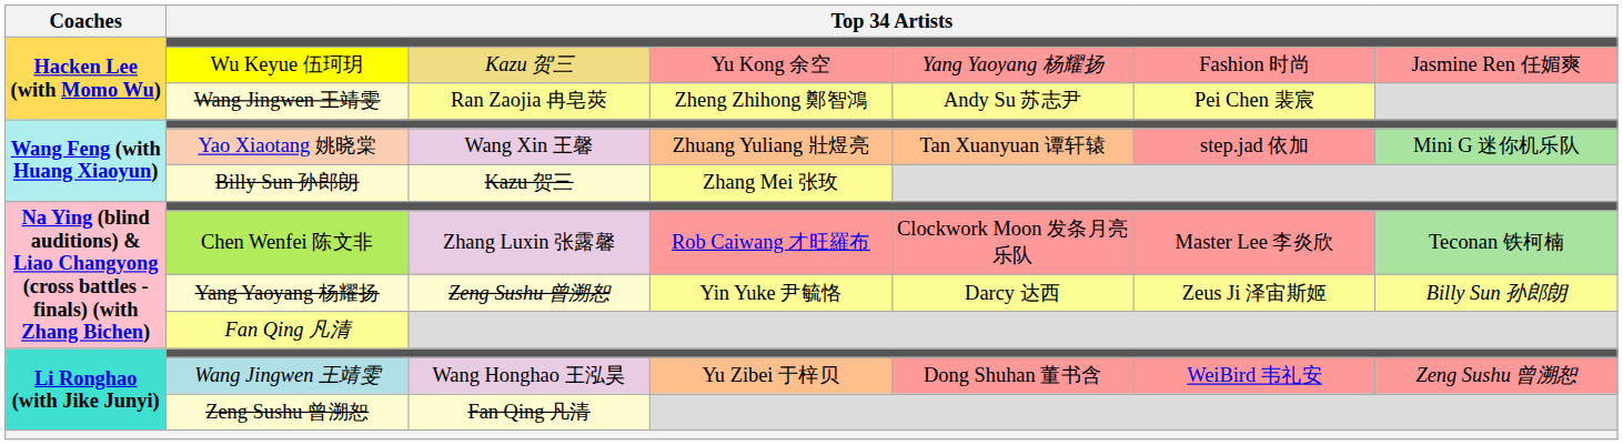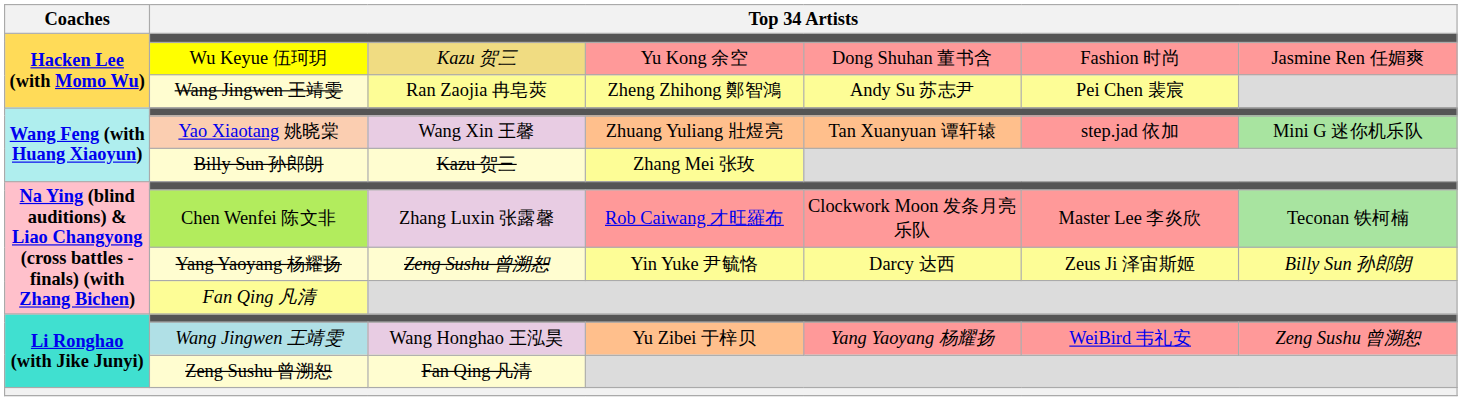 <table class="wikitable" style="text-align:center; width:100%">
 <tr>
 <th scope="col" style="width:10%">Coaches</th>
 <th colspan="6" style="width:90%">Top 34 Artists</th>
 </tr>
 <tr>
 <th rowspan="3" style="background:#ffdb58"><a href='#'>Hacken Lee</a> (with <a href='#'>Momo Wu</a>)</th>
 <td colspan="6" style="background:#555"></td>
 </tr>
 <tr>
 <td width="15%" style="background:yellow">Wu Keyue 伍珂玥</td>
 <td width="15%" style="background:#F0DC82"><em>Kazu 贺三</em></td>
 <td width="15%" style="background:#FF9999">Yu Kong 余空</td>
-<td width="15%" style="background:#FF9999"><em>Yang Yaoyang 杨耀扬</em></td>
+<td style="background:#FF9999">Dong Shuhan 董书含</td>
 <td width="15%" style="background:#FF9999">Fashion 时尚</td>
 <td style="background:#FF9999">Jasmine Ren 任媚爽</td>
 </tr>
 <tr>
 <td style="background:#FFFDD0;"><s>Wang Jingwen 王靖雯</s></td>
 <td style="background:#FDFD96;">Ran Zaojia 冉皂莢</td>
 <td style="background:#FDFD96;">Zheng Zhihong 鄭智鴻</td>
 <td style="background:#FDFD96;">Andy Su 苏志尹</td>
 <td style="background:#FDFD96;">Pei Chen 裴宸</td>
 <td colspan="1" width="70%" style="background:#DCDCDC"></td>
 </tr>
 <tr>
 <th rowspan="3" style="background:#afeeee"><a href='#'>Wang Feng</a> (with <a href='#'>Huang Xiaoyun</a>)</th>
 <td colspan="6" style="background:#555"></td>
 </tr>
 <tr>
 <td style="background:#FBCEB1;"><a href='#'>Yao Xiaotang</a> 姚晓棠</td>
 <td style="background:#E8CCE3;">Wang Xin 王馨</td>
 <td style="background:#ffbf8c;">Zhuang Yuliang 壯煜亮</td>
 <td style="background:#ffbf8c;">Tan Xuanyuan 谭轩辕</td>
 <td style="background:#FF9999">step.jad 依加</td>
 <td style="background:#A8E4A0;">Mini G 迷你机乐队</td>
 </tr>
 <tr>
 <td style="background:#FFFDD0;"><s>Billy Sun 孙郎朗</s></td>
 <td style="background:#FFFDD0;"><s>Kazu 贺三</s></td>
 <td style="background:#FDFD96;">Zhang Mei 张玫</td>
 <td colspan="3" width="70%" style="background:#DCDCDC"></td>
 </tr>
 <tr>
 <th rowspan="4" style="background:pink"><a href='#'>Na Ying</a> (blind auditions) & <a href='#'>Liao Changyong</a> (cross battles - finals) (with <a href='#'>Zhang Bichen</a>)</th>
 <td colspan="6" style="background:#555"></td>
 </tr>
 <tr>
 <td style="background:#B2EC5D">Chen Wenfei 陈文非</td>
 <td style="background:#E8CCE3">Zhang Luxin 张露馨</td>
 <td style="background:#FF9999"><a href='#'>Rob Caiwang 才旺羅布</a></td>
 <td style="background:#FF9999">Clockwork Moon 发条月亮乐队</td>
 <td style="background:#FF9999">Master Lee 李炎欣</td>
 <td style="background:#A8E4A0;">Teconan 铁柯楠</td>
 </tr>
 <tr>
 <td style="background:#FFFDD0;"><s>Yang Yaoyang 杨耀扬</s></td>
 <td style="background:#FFFDD0;"><s><em>Zeng Sushu 曾溯恕</em></s></td>
 <td style="background:#FDFD96;">Yin Yuke 尹毓恪</td>
 <td style="background:#FDFD96;">Darcy 达西</td>
 <td style="background:#FDFD96;">Zeus Ji 泽宙斯姬</td>
 <td style="background:#FDFD96;"><em>Billy Sun 孙郎朗</em></td>
 </tr>
 <tr>
 <td style="background:#FDFD96;"><em>Fan Qing 凡清</em></td>
 <td colspan="5" width="70%" style="background:#DCDCDC"></td>
 </tr>
 <tr>
 <th rowspan="3" style="background:turquoise"><a href='#'>Li Ronghao</a> (with Jike Junyi)</th>
 <td colspan="6" style="background:#555"></td>
 </tr>
 <tr>
 <td style="background:#B0E0E6"><em>Wang Jingwen 王靖雯</em></td>
 <td style="background:#E8CCE3">Wang Honghao 王泓昊</td>
 <td style="background:#ffbf8c">Yu Zibei 于梓贝</td>
-<td style="background:#FF9999">Dong Shuhan 董书含</td>
+<td width="15%" style="background:#FF9999"><em>Yang Yaoyang 杨耀扬</em></td>
 <td style="background:#FF9999"><a href='#'>WeiBird 韦礼安</a></td>
 <td width="15%" style="background:#FF9999"><em>Zeng Sushu 曾溯恕</em></td>
 </tr>
 <tr>
 <td style="background:#FFFDD0;"><s>Zeng Sushu 曾溯恕</s></td>
 <td style="background:#FFFDD0;"><s>Fan Qing 凡清</s></td>
 <td colspan="4" width="70%" style="background:#DCDCDC"></td>
 </tr>
 <tr>
 <th style="font-size:90%; line-height:12px;" colspan="7"><small></small></th>
 </tr>
 <tr>
 </tr>
 </table>
